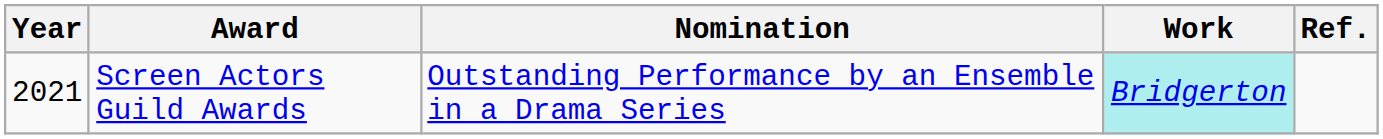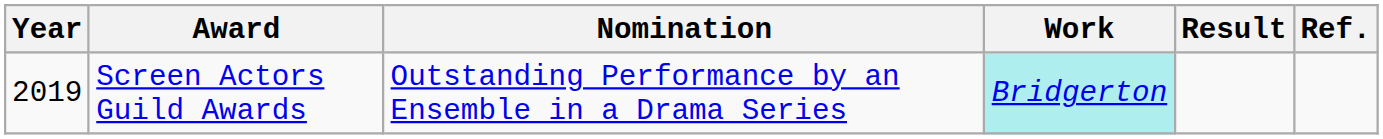 <table class="wikitable">
 <tr>
 <th>Year</th>
 <th>Award</th>
 <th>Nomination</th>
 <th>Work</th>
+<th>Result</th>
 <th>Ref.</th>
 </tr>
 <tr>
-<td>2021</td>
+<td>2019</td>
 <td><a href='#'>Screen Actors Guild Awards</a></td>
 <td><a href='#'>Outstanding Performance by an Ensemble in a Drama Series</a></td>
 <td style="background: paleturquoise;"><em><a href='#'>Bridgerton</a></em></td>
 <td></td>
+<td></td>
 </tr>
 </table>
